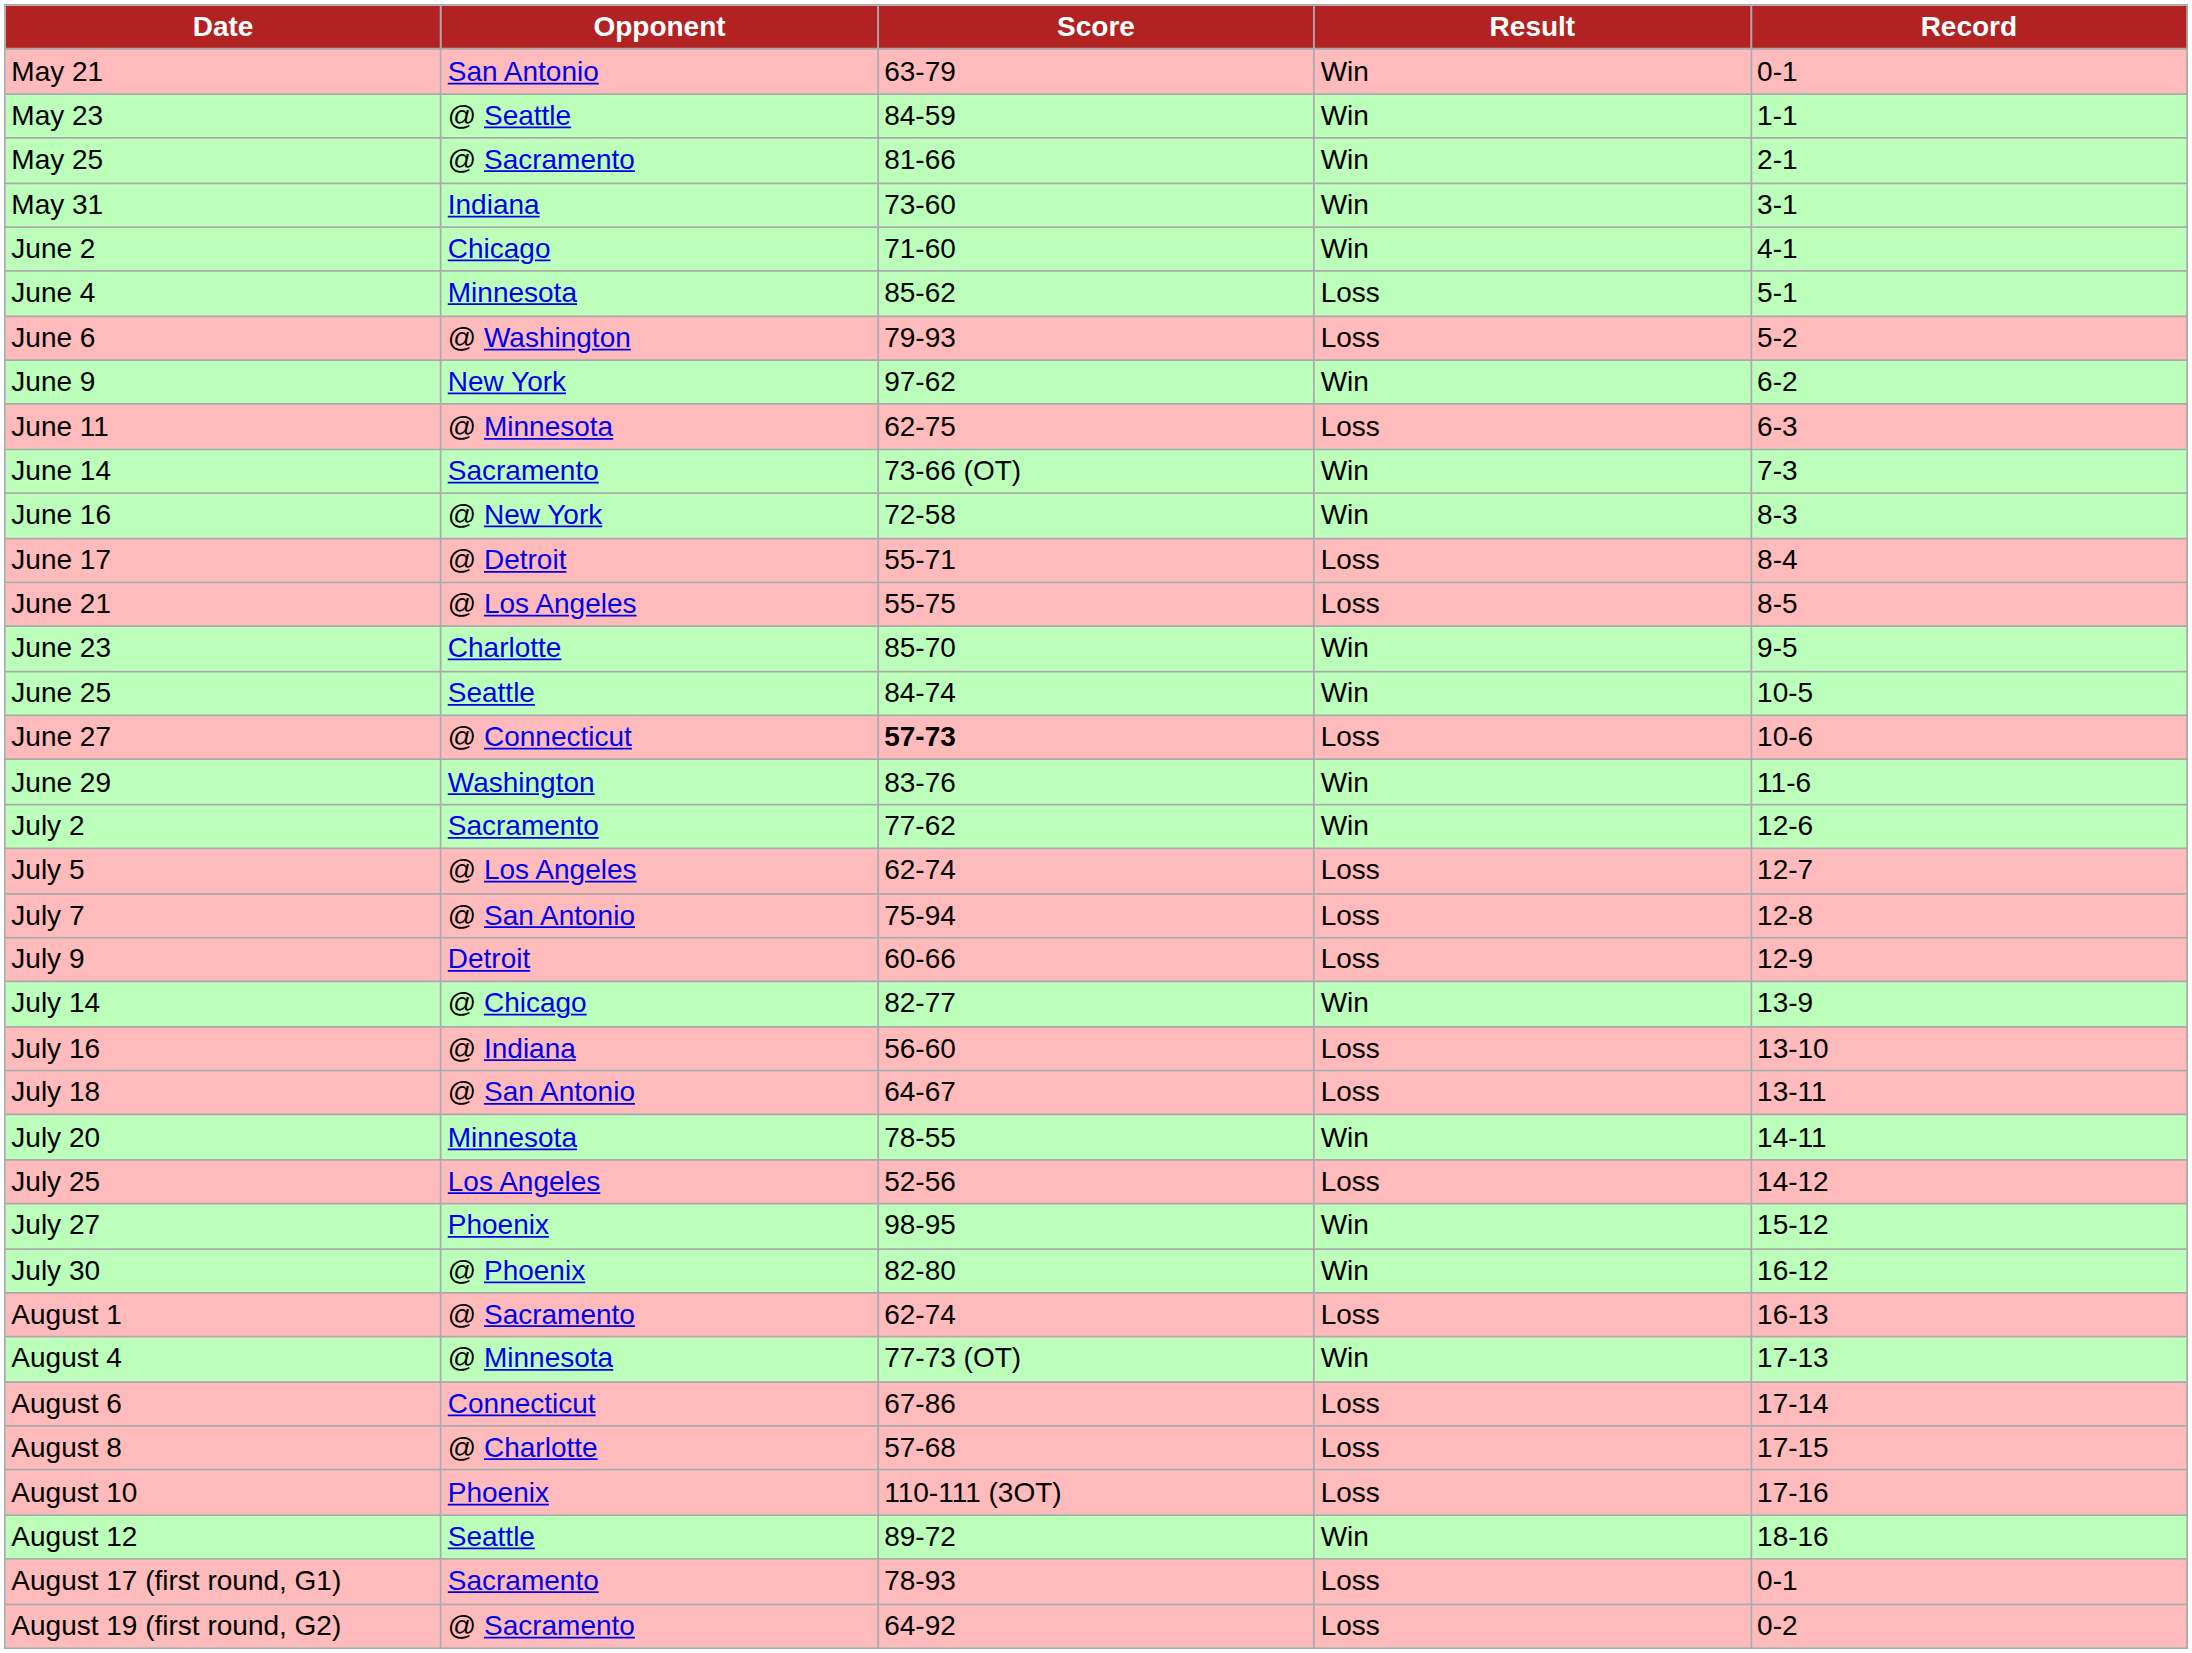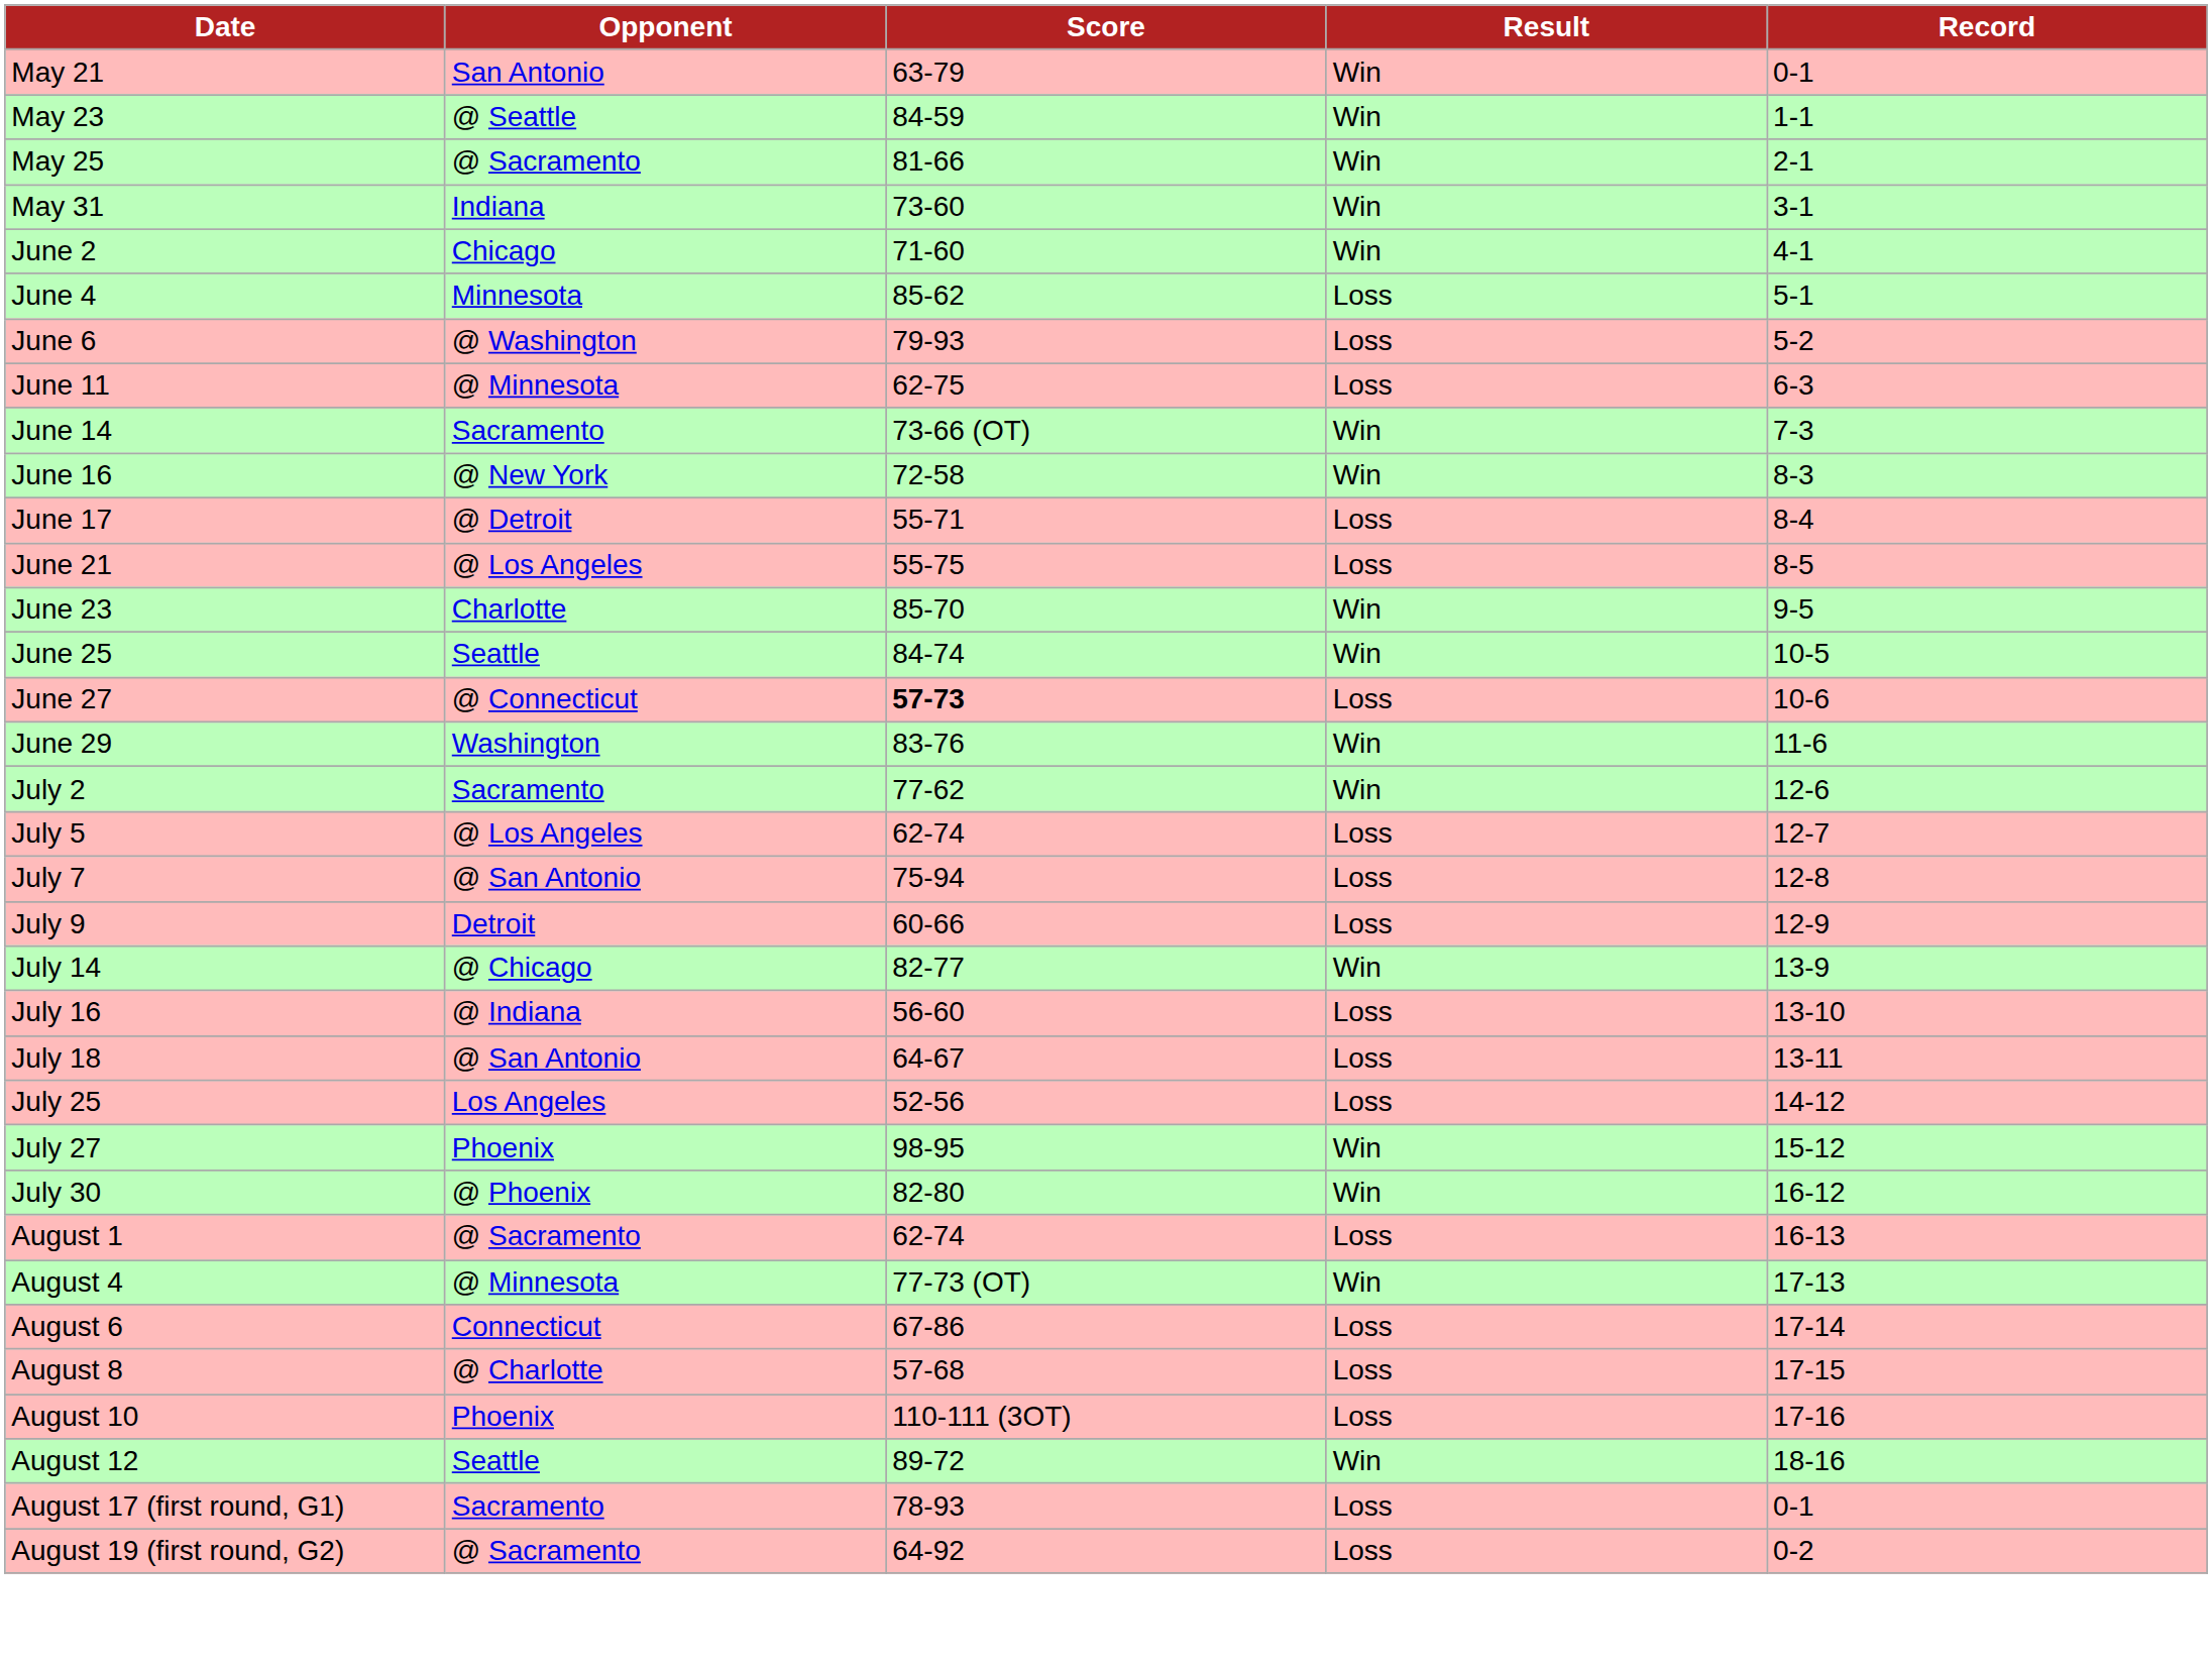 <table class="wikitable sortable sortable">
 <tr>
 <th style="background:#B22222; color:white;" width="15%">Date</th>
 <th style="background:#B22222; color:white;" width="15%">Opponent</th>
 <th style="background:#B22222; color:white;" width="15%">Score</th>
 <th style="background:#B22222; color:white;" width="15%">Result</th>
 <th style="background:#B22222; color:white;" width="15%">Record</th>
 </tr>
 <tr bgcolor="ffbbbb">
 <td>May 21</td>
 <td><a href='#'>San Antonio</a></td>
 <td>63-79</td>
 <td>Win</td>
 <td>0-1</td>
 </tr>
 <tr bgcolor="bbffbb">
 <td>May 23</td>
 <td>@ <a href='#'>Seattle</a></td>
 <td>84-59</td>
 <td>Win</td>
 <td>1-1</td>
 </tr>
 <tr bgcolor="bbffbb">
 <td>May 25</td>
 <td>@ <a href='#'>Sacramento</a></td>
 <td>81-66</td>
 <td>Win</td>
 <td>2-1</td>
 </tr>
 <tr bgcolor="bbffbb">
 <td>May 31</td>
 <td><a href='#'>Indiana</a></td>
 <td>73-60</td>
 <td>Win</td>
 <td>3-1</td>
 </tr>
 <tr bgcolor="bbffbb">
 <td>June 2</td>
 <td><a href='#'>Chicago</a></td>
 <td>71-60</td>
 <td>Win</td>
 <td>4-1</td>
 </tr>
 <tr bgcolor="bbffbb">
 <td>June 4</td>
 <td><a href='#'>Minnesota</a></td>
 <td>85-62</td>
 <td>Loss</td>
 <td>5-1</td>
 </tr>
 <tr bgcolor="ffbbbb">
 <td>June 6</td>
 <td>@ <a href='#'>Washington</a></td>
 <td>79-93</td>
 <td>Loss</td>
 <td>5-2</td>
-</tr>
-<tr bgcolor="bbffbb">
-<td>June 9</td>
-<td><a href='#'>New York</a></td>
-<td>97-62</td>
-<td>Win</td>
-<td>6-2</td>
 </tr>
 <tr bgcolor="ffbbbb">
 <td>June 11</td>
 <td>@ <a href='#'>Minnesota</a></td>
 <td>62-75</td>
 <td>Loss</td>
 <td>6-3</td>
 </tr>
 <tr bgcolor="bbffbb">
 <td>June 14</td>
 <td><a href='#'>Sacramento</a></td>
 <td>73-66 (OT)</td>
 <td>Win</td>
 <td>7-3</td>
 </tr>
 <tr bgcolor="bbffbb">
 <td>June 16</td>
 <td>@ <a href='#'>New York</a></td>
 <td>72-58</td>
 <td>Win</td>
 <td>8-3</td>
 </tr>
 <tr bgcolor="ffbbbb">
 <td>June 17</td>
 <td>@ <a href='#'>Detroit</a></td>
 <td>55-71</td>
 <td>Loss</td>
 <td>8-4</td>
 </tr>
 <tr bgcolor="ffbbbb">
 <td>June 21</td>
 <td>@ <a href='#'>Los Angeles</a></td>
 <td>55-75</td>
 <td>Loss</td>
 <td>8-5</td>
 </tr>
 <tr bgcolor="bbffbb">
 <td>June 23</td>
 <td><a href='#'>Charlotte</a></td>
 <td>85-70</td>
 <td>Win</td>
 <td>9-5</td>
 </tr>
 <tr bgcolor="bbffbb">
 <td>June 25</td>
 <td><a href='#'>Seattle</a></td>
 <td>84-74</td>
 <td>Win</td>
 <td>10-5</td>
 </tr>
 <tr bgcolor="ffbbbb">
 <td>June 27</td>
 <td>@ <a href='#'>Connecticut</a></td>
 <td><strong>57-73</strong></td>
 <td>Loss</td>
 <td>10-6</td>
 </tr>
 <tr bgcolor="bbffbb">
 <td>June 29</td>
 <td><a href='#'>Washington</a></td>
 <td>83-76</td>
 <td>Win</td>
 <td>11-6</td>
 </tr>
 <tr bgcolor="bbffbb">
 <td>July 2</td>
 <td><a href='#'>Sacramento</a></td>
 <td>77-62</td>
 <td>Win</td>
 <td>12-6</td>
 </tr>
 <tr bgcolor="ffbbbb">
 <td>July 5</td>
 <td>@ <a href='#'>Los Angeles</a></td>
 <td>62-74</td>
 <td>Loss</td>
 <td>12-7</td>
 </tr>
 <tr bgcolor="ffbbbb">
 <td>July 7</td>
 <td>@ <a href='#'>San Antonio</a></td>
 <td>75-94</td>
 <td>Loss</td>
 <td>12-8</td>
 </tr>
 <tr bgcolor="ffbbbb">
 <td>July 9</td>
 <td><a href='#'>Detroit</a></td>
 <td>60-66</td>
 <td>Loss</td>
 <td>12-9</td>
 </tr>
 <tr bgcolor="bbffbb">
 <td>July 14</td>
 <td>@ <a href='#'>Chicago</a></td>
 <td>82-77</td>
 <td>Win</td>
 <td>13-9</td>
 </tr>
 <tr bgcolor="ffbbbb">
 <td>July 16</td>
 <td>@ <a href='#'>Indiana</a></td>
 <td>56-60</td>
 <td>Loss</td>
 <td>13-10</td>
 </tr>
 <tr bgcolor="ffbbbb">
 <td>July 18</td>
 <td>@ <a href='#'>San Antonio</a></td>
 <td>64-67</td>
 <td>Loss</td>
 <td>13-11</td>
 </tr>
-<tr bgcolor="bbffbb">
-<td>July 20</td>
-<td><a href='#'>Minnesota</a></td>
-<td>78-55</td>
-<td>Win</td>
-<td>14-11</td>
-</tr>
 <tr bgcolor="ffbbbb">
 <td>July 25</td>
 <td><a href='#'>Los Angeles</a></td>
 <td>52-56</td>
 <td>Loss</td>
 <td>14-12</td>
 </tr>
 <tr bgcolor="bbffbb">
 <td>July 27</td>
 <td><a href='#'>Phoenix</a></td>
 <td>98-95</td>
 <td>Win</td>
 <td>15-12</td>
 </tr>
 <tr bgcolor="bbffbb">
 <td>July 30</td>
 <td>@ <a href='#'>Phoenix</a></td>
 <td>82-80</td>
 <td>Win</td>
 <td>16-12</td>
 </tr>
 <tr bgcolor="ffbbbb">
 <td>August 1</td>
 <td>@ <a href='#'>Sacramento</a></td>
 <td>62-74</td>
 <td>Loss</td>
 <td>16-13</td>
 </tr>
 <tr bgcolor="bbffbb">
 <td>August 4</td>
 <td>@ <a href='#'>Minnesota</a></td>
 <td>77-73 (OT)</td>
 <td>Win</td>
 <td>17-13</td>
 </tr>
 <tr bgcolor="ffbbbb">
 <td>August 6</td>
 <td><a href='#'>Connecticut</a></td>
 <td>67-86</td>
 <td>Loss</td>
 <td>17-14</td>
 </tr>
 <tr bgcolor="ffbbbb">
 <td>August 8</td>
 <td>@ <a href='#'>Charlotte</a></td>
 <td>57-68</td>
 <td>Loss</td>
 <td>17-15</td>
 </tr>
 <tr bgcolor="ffbbbb">
 <td>August 10</td>
 <td><a href='#'>Phoenix</a></td>
 <td>110-111 (3OT)</td>
 <td>Loss</td>
 <td>17-16</td>
 </tr>
 <tr bgcolor="bbffbb">
 <td>August 12</td>
 <td><a href='#'>Seattle</a></td>
 <td>89-72</td>
 <td>Win</td>
 <td>18-16</td>
 </tr>
 <tr bgcolor="ffbbbb">
 <td>August 17 (first round, G1)</td>
 <td><a href='#'>Sacramento</a></td>
 <td>78-93</td>
 <td>Loss</td>
 <td>0-1</td>
 </tr>
 <tr bgcolor="ffbbbb">
 <td>August 19 (first round, G2)</td>
 <td>@ <a href='#'>Sacramento</a></td>
 <td>64-92</td>
 <td>Loss</td>
 <td>0-2</td>
 </tr>
 </table>
